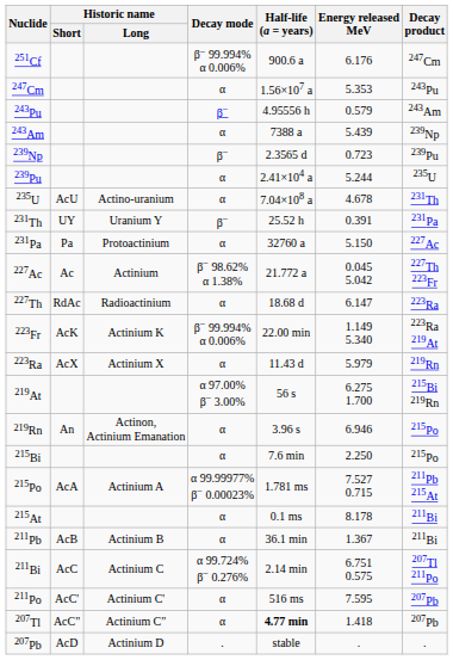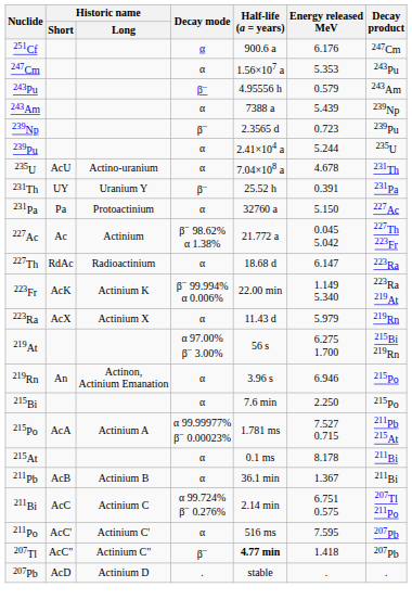 <table class="wikitable" style="margin:auto; text-align:center;">
 <tr>
 <th rowspan=2>Nuclide</th>
 <th colspan=2>Historic name</th>
 <th rowspan=2>Decay mode</th>
 <th rowspan=2>Half-life<br>(<em>a</em> = years)</th>
 <th rowspan=2>Energy released<br>MeV</th>
 <th rowspan=2>Decay<br>product</th>
 </tr>
 <tr>
 <th>Short</th>
 <th>Long</th>
 </tr>
 <tr>
 <td><a href='#'><sup>251</sup>Cf</a></td>
 <td></td>
 <td></td>
-<td align="center">β<sup>−</sup> 99.994% <br> α 0.006%</td>
+<td><a href='#'>α</a></td>
 <td>900.6 a</td>
 <td>6.176</td>
 <td><sup>247</sup>Cm</td>
 </tr>
 <tr>
 <td><a href='#'><sup>247</sup>Cm</a></td>
 <td></td>
 <td></td>
 <td>α</td>
 <td>1.56×10<sup>7</sup> a</td>
 <td>5.353</td>
 <td><sup>243</sup>Pu</td>
 </tr>
 <tr>
 <td><a href='#'><sup>243</sup>Pu</a></td>
 <td></td>
 <td></td>
 <td><a href='#'>β<sup>−</sup></a></td>
 <td>4.95556 h</td>
 <td>0.579</td>
 <td><sup>243</sup>Am</td>
 </tr>
 <tr>
 <td><a href='#'><sup>243</sup>Am</a></td>
 <td></td>
 <td></td>
 <td>α</td>
 <td>7388 a</td>
 <td>5.439</td>
 <td><sup>239</sup>Np</td>
 </tr>
 <tr>
 <td><a href='#'><sup>239</sup>Np</a></td>
 <td></td>
 <td></td>
 <td>β<sup>−</sup></td>
 <td>2.3565 d</td>
 <td>0.723</td>
 <td><sup>239</sup>Pu</td>
 </tr>
 <tr>
 <td><a href='#'><sup>239</sup>Pu</a></td>
 <td></td>
 <td></td>
 <td>α</td>
 <td align="center">2.41×10<sup>4</sup> a</td>
 <td align="center">5.244</td>
 <td align="center"><sup>235</sup>U</td>
 </tr>
 <tr>
 <td align="center"><sup>235</sup>U</td>
 <td align="center">AcU</td>
 <td align="center">Actino-uranium</td>
 <td align="center">α</td>
 <td align="center">7.04×10<sup>8</sup> a</td>
 <td align="center">4.678</td>
 <td align="center"><a href='#'><sup>231</sup>Th</a></td>
 </tr>
 <tr>
 <td align="center"><sup>231</sup>Th</td>
 <td align="center">UY</td>
 <td align="center">Uranium Y</td>
 <td align="center">β<sup>−</sup></td>
 <td align="center">25.52 h</td>
 <td align="center">0.391</td>
 <td align="center"><a href='#'><sup>231</sup>Pa</a></td>
 </tr>
 <tr>
 <td align="center"><sup>231</sup>Pa</td>
 <td align="center">Pa</td>
 <td align="center">Protoactinium</td>
 <td align="center">α</td>
 <td align="center">32760 a</td>
 <td align="center">5.150</td>
 <td align="center"><a href='#'><sup>227</sup>Ac</a></td>
 </tr>
 <tr>
 <td align="center"><sup>227</sup>Ac</td>
 <td align="center">Ac</td>
 <td align="center">Actinium</td>
 <td align="center">β<sup>−</sup> 98.62% <br> α 1.38%</td>
 <td align="center">21.772 a</td>
 <td align="center">0.045 <br> 5.042</td>
 <td align="center"><a href='#'><sup>227</sup>Th</a> <br> <a href='#'><sup>223</sup>Fr</a></td>
 </tr>
 <tr>
 <td align="center"><sup>227</sup>Th</td>
 <td align="center">RdAc</td>
 <td align="center">Radioactinium</td>
 <td align="center">α</td>
 <td align="center">18.68 d</td>
 <td align="center">6.147</td>
 <td align="center"><a href='#'><sup>223</sup>Ra</a></td>
 </tr>
 <tr>
 <td align="center"><sup>223</sup>Fr</td>
 <td align="center">AcK</td>
 <td align="center">Actinium K</td>
 <td align="center">β<sup>−</sup> 99.994% <br> α 0.006%</td>
 <td align="center">22.00 min</td>
 <td align="center">1.149 <br> 5.340</td>
 <td align="center"><sup>223</sup>Ra <br> <a href='#'><sup>219</sup>At</a></td>
 </tr>
 <tr>
 <td align="center"><sup>223</sup>Ra</td>
 <td align="center">AcX</td>
 <td align="center">Actinium X</td>
 <td align="center">α</td>
 <td align="center">11.43 d</td>
 <td align="center">5.979</td>
 <td align="center"><a href='#'><sup>219</sup>Rn</a></td>
 </tr>
 <tr>
 <td align="center"><sup>219</sup>At</td>
 <td align="center"></td>
 <td align="center"></td>
 <td align="center">α 97.00% <br> β<sup>−</sup> 3.00%</td>
 <td align="center">56 s</td>
 <td align="center">6.275 <br> 1.700</td>
 <td align="center"><a href='#'><sup>215</sup>Bi</a> <br> <sup>219</sup>Rn</td>
 </tr>
 <tr>
 <td align="center"><sup>219</sup>Rn</td>
 <td align="center">An</td>
 <td align="center">Actinon,<br>Actinium Emanation</td>
 <td align="center">α</td>
 <td align="center">3.96 s</td>
 <td align="center">6.946</td>
 <td align="center"><a href='#'><sup>215</sup>Po</a></td>
 </tr>
 <tr>
 <td align="center"><sup>215</sup>Bi</td>
 <td align="center"></td>
 <td align="center"></td>
 <td align="center">α</td>
 <td align="center">7.6 min</td>
 <td align="center">2.250</td>
 <td align="center"><sup>215</sup>Po</td>
 </tr>
 <tr>
 <td align="center"><sup>215</sup>Po</td>
 <td align="center">AcA</td>
 <td align="center">Actinium A</td>
 <td align="center">α 99.99977% <br>  β<sup>−</sup> 0.00023%</td>
 <td align="center">1.781 ms</td>
 <td align="center">7.527 <br> 0.715</td>
 <td align="center"><a href='#'><sup>211</sup>Pb</a> <br> <a href='#'><sup>215</sup>At</a></td>
 </tr>
 <tr>
 <td align="center"><sup>215</sup>At</td>
 <td align="center"></td>
 <td align="center"></td>
 <td align="center">α</td>
 <td align="center">0.1 ms</td>
 <td align="center">8.178</td>
 <td align="center"><a href='#'><sup>211</sup>Bi</a></td>
 </tr>
 <tr>
 <td align="center"><sup>211</sup>Pb</td>
 <td align="center">AcB</td>
 <td align="center">Actinium B</td>
 <td>α</td>
 <td align="center">36.1 min</td>
 <td align="center">1.367</td>
 <td align="center"><sup>211</sup>Bi</td>
 </tr>
 <tr>
 <td align="center"><sup>211</sup>Bi</td>
 <td align="center">AcC</td>
 <td align="center">Actinium C</td>
 <td align="center">α 99.724% <br>  β<sup>−</sup> 0.276%</td>
 <td align="center">2.14 min</td>
 <td align="center">6.751 <br> 0.575</td>
 <td align="center"><a href='#'><sup>207</sup>Tl</a> <br> <a href='#'><sup>211</sup>Po</a></td>
 </tr>
 <tr>
 <td align="center"><sup>211</sup>Po</td>
 <td align="center">AcC'</td>
 <td align="center">Actinium C'</td>
 <td align="center">α</td>
 <td align="center">516 ms</td>
 <td align="center">7.595</td>
 <td align="center"><a href='#'><sup>207</sup>Pb</a></td>
 </tr>
 <tr>
 <td align="center"><sup>207</sup>Tl</td>
 <td align="center">AcC"</td>
 <td align="center">Actinium C"</td>
-<td>α</td>
+<td align="center">β<sup>−</sup></td>
 <td align="center"><strong>4.77 min</strong></td>
 <td align="center">1.418</td>
 <td align="center"><sup>207</sup>Pb</td>
 </tr>
 <tr>
 <td align="center"><sup>207</sup>Pb</td>
 <td align="center">AcD</td>
 <td align="center">Actinium D</td>
 <td align="center">.</td>
 <td align="center">stable</td>
 <td align="center">.</td>
 <td align="center">.</td>
 </tr>
 </table>
